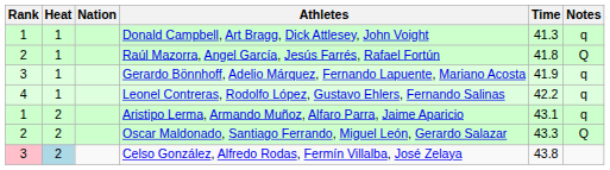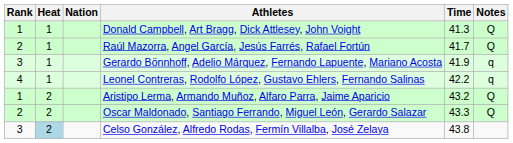 <table class="wikitable sortable" style="text-align:center">
 <tr>
 <th>Rank</th>
 <th>Heat</th>
 <th>Nation</th>
 <th>Athletes</th>
 <th>Time</th>
 <th>Notes</th>
 </tr>
 <tr bgcolor=ccffcc>
 <td>1</td>
 <td>1</td>
 <td align=left></td>
 <td align=left><a href='#'>Donald Campbell</a>, <a href='#'>Art Bragg</a>, <a href='#'>Dick Attlesey</a>, <a href='#'>John Voight</a></td>
 <td>41.3</td>
-<td>q</td>
+<td>Q</td>
 </tr>
 <tr bgcolor=ccffcc>
 <td>2</td>
 <td>1</td>
 <td align=left></td>
 <td align=left><a href='#'>Raúl Mazorra</a>, <a href='#'>Angel García</a>, <a href='#'>Jesús Farrés</a>, <a href='#'>Rafael Fortún</a></td>
-<td>41.8</td>
+<td>41.7</td>
 <td>Q</td>
 </tr>
 <tr bgcolor=ddffdd>
 <td>3</td>
 <td>1</td>
 <td align=left></td>
 <td align=left><a href='#'>Gerardo Bönnhoff</a>, <a href='#'>Adelio Márquez</a>, <a href='#'>Fernando Lapuente</a>, <a href='#'>Mariano Acosta</a></td>
 <td>41.9</td>
 <td>q</td>
 </tr>
 <tr bgcolor=ddffdd>
 <td>4</td>
 <td>1</td>
 <td align=left></td>
 <td align=left><a href='#'>Leonel Contreras</a>, <a href='#'>Rodolfo López</a>, <a href='#'>Gustavo Ehlers</a>, <a href='#'>Fernando Salinas</a></td>
 <td>42.2</td>
 <td>q</td>
 </tr>
 <tr bgcolor=ccffcc>
 <td>1</td>
 <td>2</td>
 <td align=left></td>
 <td align=left><a href='#'>Aristipo Lerma</a>, <a href='#'>Armando Muñoz</a>, <a href='#'>Alfaro Parra</a>, <a href='#'>Jaime Aparicio</a></td>
-<td>43.1</td>
-<td>q</td>
+<td>43.2</td>
+<td>Q</td>
 </tr>
 <tr bgcolor=ccffcc>
 <td>2</td>
 <td>2</td>
 <td align=left></td>
 <td align=left><a href='#'>Oscar Maldonado</a>, <a href='#'>Santiago Ferrando</a>, <a href='#'>Miguel León</a>, <a href='#'>Gerardo Salazar</a></td>
 <td>43.3</td>
 <td>Q</td>
 </tr>
 <tr>
-<td style="background: pink;">3</td>
+<td>3</td>
 <td style="background: lightblue;">2</td>
 <td align=left></td>
 <td align=left><a href='#'>Celso González</a>, <a href='#'>Alfredo Rodas</a>, <a href='#'>Fermín Villalba</a>, <a href='#'>José Zelaya</a></td>
 <td>43.8</td>
 <td></td>
 </tr>
 </table>
